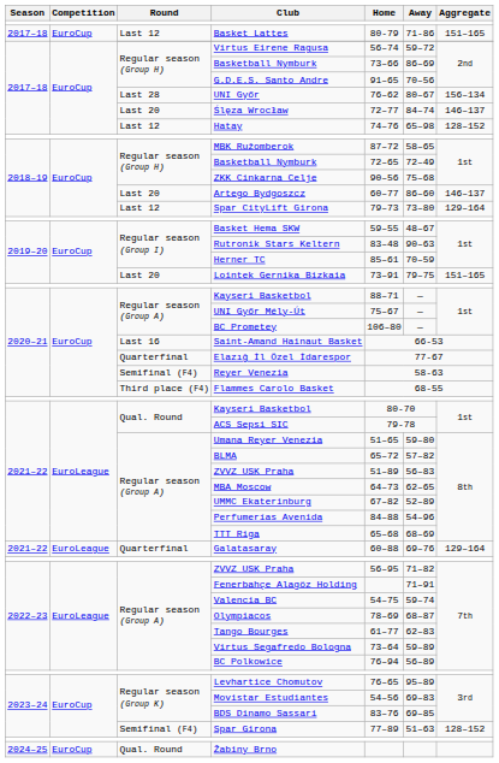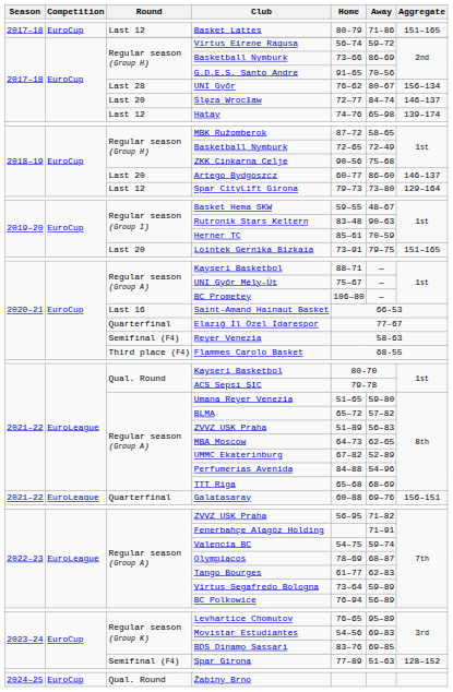 <table class="wikitable collapsible collapsed" align="center" style="text-align:left;">
 <tr>
 <th>Season</th>
 <th>Competition</th>
 <th>Round</th>
 <th>Club</th>
 <th>Home</th>
 <th>Away</th>
 <th>Aggregate</th>
 </tr>
 <tr>
 <td colspan=7 style="text-align: center;" bgcolor=white></td>
 </tr>
 <tr>
 <td><a href='#'>2017–18</a></td>
 <td><a href='#'>EuroCup</a></td>
 <td>Last 12</td>
 <td> <a href='#'>Basket Lattes</a></td>
 <td align=center>80-79</td>
 <td align=center>71-86</td>
 <td align=center>151–165</td>
 </tr>
 <tr>
 <td rowspan=7><a href='#'>2017–18</a></td>
 <td rowspan=7><a href='#'>EuroCup</a></td>
 </tr>
 <tr>
 <td rowspan=3>Regular season<br><em>(<small>Group H</small>)</em></td>
 <td> <a href='#'>Virtus Eirene Ragusa</a></td>
 <td align=center>56–74</td>
 <td align=center>59–72</td>
 <td align=center rowspan=3>2<small>nd</small> </td>
 </tr>
 <tr>
 <td> <a href='#'>Basketball Nymburk</a></td>
 <td align=center>73–66</td>
 <td align=center>86–69</td>
 </tr>
 <tr>
 <td> <a href='#'>G.D.E.S. Santo Andre</a></td>
 <td align=center>91–65</td>
 <td align=center>70–56</td>
 </tr>
 <tr>
 <td>Last 28</td>
 <td> <a href='#'>UNI Győr</a></td>
 <td align=center>76–62</td>
 <td align=center>80–67</td>
 <td align=center>156–134</td>
 </tr>
 <tr>
 <td>Last 20</td>
 <td> <a href='#'>Ślęza Wrocław</a></td>
 <td align=center>72–77</td>
 <td align=center>84–74</td>
 <td align=center>146–137</td>
 </tr>
 <tr>
 <td>Last 12</td>
 <td> <a href='#'>Hatay</a></td>
 <td align=center>74–76</td>
 <td align=center>65–98</td>
-<td align=center>128–152</td>
+<td align=center>139–174</td>
 </tr>
 <tr>
 <td colspan=7 style="text-align: center;" bgcolor=white></td>
 </tr>
 <tr>
 <td rowspan=5><a href='#'>2018–19</a></td>
 <td rowspan=5><a href='#'>EuroCup</a></td>
 <td rowspan=3>Regular season<br><em>(<small>Group H</small>)</em></td>
 <td> <a href='#'>MBK Ružomberok</a></td>
 <td align=center>87–72</td>
 <td align=center>58–65</td>
 <td align=center rowspan=3>1<small>st</small> </td>
 </tr>
 <tr>
 <td> <a href='#'>Basketball Nymburk</a></td>
 <td align=center>72–65</td>
 <td align=center>72–49</td>
 </tr>
 <tr>
 <td> <a href='#'>ZKK Cinkarna Celje</a></td>
 <td align=center>90–56</td>
 <td align=center>75–68</td>
 </tr>
 <tr>
 <td>Last 20</td>
 <td> <a href='#'>Artego Bydgoszcz</a></td>
 <td align=center>60–77</td>
 <td align=center>86–60</td>
 <td align=center>146–137</td>
 </tr>
 <tr>
 <td>Last 12</td>
 <td> <a href='#'>Spar CityLift Girona</a></td>
 <td align=center>79–73</td>
 <td align=center>73–80</td>
 <td align=center>129–164</td>
 </tr>
 <tr>
 <td colspan=7 style="text-align: center;" bgcolor=white></td>
 </tr>
 <tr>
 <td rowspan=4><a href='#'>2019–20</a></td>
 <td rowspan=4><a href='#'>EuroCup</a></td>
 <td rowspan=3>Regular season<br><em>(<small>Group I</small>)</em></td>
 <td> <a href='#'>Basket Hema SKW</a></td>
 <td align=center>59–55</td>
 <td align=center>48–67</td>
 <td align=center rowspan=3>1<small>st</small> </td>
 </tr>
 <tr>
 <td> <a href='#'>Rutronik Stars Keltern</a></td>
 <td align=center>83–48</td>
 <td align=center>90–63</td>
 </tr>
 <tr>
 <td> <a href='#'>Herner TC</a></td>
 <td align=center>85–61</td>
 <td align=center>70–59</td>
 </tr>
 <tr>
 <td>Last 20</td>
 <td> <a href='#'>Lointek Gernika Bizkaia</a></td>
 <td align=center>73–91</td>
 <td align=center>79–75</td>
 <td align=center>151–165</td>
 </tr>
 <tr>
 <td colspan=7 style="text-align: center;" bgcolor=white></td>
 </tr>
 <tr>
 <td rowspan=7><a href='#'>2020–21</a></td>
 <td rowspan=7><a href='#'>EuroCup</a></td>
 <td rowspan=3>Regular season<br><em>(<small>Group A</small>)</em></td>
 <td> <a href='#'>Kayseri Basketbol</a></td>
 <td align=center>88–71</td>
 <td align=center>—</td>
 <td align=center rowspan=3>1<small>st</small> </td>
 </tr>
 <tr>
 <td> <a href='#'>UNI Győr Mély-Út</a></td>
 <td align=center>75–67</td>
 <td align=center>—</td>
 </tr>
 <tr>
 <td> <a href='#'>BC Prometey</a></td>
 <td align=center>106–80</td>
 <td align=center>—</td>
 </tr>
 <tr>
 <td>Last 16</td>
 <td> <a href='#'>Saint-Amand Hainaut Basket</a></td>
 <td colspan=3 align=center>66-53</td>
 </tr>
 <tr>
 <td>Quarterfinal</td>
 <td> <a href='#'>Elazığ İl Özel İdarespor</a></td>
 <td colspan=3 align=center>77-67</td>
 </tr>
 <tr>
 <td>Semifinal (<small>F4</small>)</td>
 <td> <a href='#'>Reyer Venezia</a></td>
 <td colspan=3 align=center>58-63</td>
 </tr>
 <tr>
 <td>Third place (<small>F4</small>)</td>
 <td> <a href='#'>Flammes Carolo Basket</a></td>
 <td colspan=3 align=center>68-55</td>
 </tr>
 <tr>
 <td colspan=7 style="text-align: center;" bgcolor=white></td>
 </tr>
 <tr>
 <td rowspan=9><a href='#'>2021–22</a></td>
 <td rowspan=9><a href='#'>EuroLeague</a></td>
 <td rowspan=2>Qual. Round</td>
 <td> <a href='#'>Kayseri Basketbol</a></td>
 <td colspan=2 align=center>80-70</td>
 <td align=center rowspan=2>1<small>st</small> </td>
 </tr>
 <tr>
 <td> <a href='#'>ACS Sepsi SIC</a></td>
 <td colspan=2 align=center>79-78</td>
 </tr>
 <tr>
 <td rowspan=7>Regular season<br><em>(<small>Group A</small>)</em></td>
 <td> <a href='#'>Umana Reyer Venezia</a></td>
 <td align=center>51–65</td>
 <td align=center>59–80</td>
 <td align=center rowspan=7>8<small>th</small></td>
 </tr>
 <tr>
 <td> <a href='#'>BLMA</a></td>
 <td align=center>65–72</td>
 <td align=center>57–82</td>
 </tr>
 <tr>
 <td> <a href='#'>ZVVZ USK Praha</a></td>
 <td align=center>51–89</td>
 <td align=center>56–83</td>
 </tr>
 <tr>
 <td> <a href='#'>MBA Moscow</a></td>
 <td align=center>64–73</td>
 <td align=center>62–65</td>
 </tr>
 <tr>
 <td> <a href='#'>UMMC Ekaterinburg</a></td>
 <td align=center>67–82</td>
 <td align=center>52–89</td>
 </tr>
 <tr>
 <td> <a href='#'>Perfumerías Avenida</a></td>
 <td align=center>84–88</td>
 <td align=center>54–96</td>
 </tr>
 <tr>
 <td> <a href='#'>TTT Riga</a></td>
 <td align=center>65–68</td>
 <td align=center>68–69</td>
 </tr>
 <tr>
 <td><a href='#'>2021–22</a></td>
 <td rowspan=1><a href='#'>EuroLeague</a></td>
 <td>Quarterfinal</td>
 <td> <a href='#'>Galatasaray</a></td>
 <td align=center>60–88</td>
 <td align=center>69–76</td>
-<td align=center>129–164</td>
+<td align=center>156–151</td>
 </tr>
 <tr>
 <td colspan=7 style="text-align: center;" bgcolor=white></td>
 </tr>
 <tr>
 <td rowspan=7><a href='#'>2022–23</a></td>
 <td rowspan=7><a href='#'>EuroLeague</a></td>
 <td rowspan=7>Regular season<br><em>(<small>Group A</small>)</em></td>
 <td> <a href='#'>ZVVZ USK Praha</a></td>
 <td align=center>56–95</td>
 <td align=center>71–82</td>
 <td align=center rowspan=7>7<small>th</small></td>
 </tr>
 <tr>
 <td> <a href='#'>Fenerbahçe Alagöz Holding</a></td>
 <td align=center></td>
 <td align=center>71–91</td>
 </tr>
 <tr>
 <td> <a href='#'>Valencia BC</a></td>
 <td align=center>54–75</td>
 <td align=center>59–74</td>
 </tr>
 <tr>
 <td> <a href='#'>Olympiacos</a></td>
 <td align=center>78–69</td>
 <td align=center>68–87</td>
 </tr>
 <tr>
 <td> <a href='#'>Tango Bourges</a></td>
 <td align=center>61–77</td>
 <td align=center>62–83</td>
 </tr>
 <tr>
 <td> <a href='#'>Virtus Segafredo Bologna</a></td>
 <td align=center>73–64</td>
 <td align=center>59–89</td>
 </tr>
 <tr>
 <td> <a href='#'>BC Polkowice</a></td>
 <td align=center>76–94</td>
 <td align=center>56–89</td>
 </tr>
 <tr>
 <td colspan=7 style="text-align: center;" bgcolor=white></td>
 </tr>
 <tr>
 <td rowspan=4><a href='#'>2023–24</a></td>
 <td rowspan=4><a href='#'>EuroCup</a></td>
 <td rowspan=3>Regular season<br><em>(<small>Group K</small>)</em></td>
 <td> <a href='#'>Levhartice Chomutov</a></td>
 <td align=center>76–65</td>
 <td align=center>95–89</td>
 <td align=center rowspan=3>3<small>rd</small> </td>
 </tr>
 <tr>
 <td> <a href='#'>Movistar Estudiantes</a></td>
 <td align=center>54–56</td>
 <td align=center>69–83</td>
 </tr>
 <tr>
 <td> <a href='#'>BDS Dinamo Sassari</a></td>
 <td align=center>83–76</td>
 <td align=center>69–85</td>
 </tr>
 <tr>
 <td>Semifinal (<small>F4</small>)</td>
 <td> <a href='#'>Spar Girona</a></td>
 <td align=center>77–89</td>
 <td align=center>51–63</td>
 <td align=center>128–152</td>
 </tr>
 <tr>
 <td colspan=7 style="text-align: center;" bgcolor=white></td>
 </tr>
 <tr>
 <td rowspan=1><a href='#'>2024–25</a></td>
 <td><a href='#'>EuroCup</a></td>
 <td rowspan=1>Qual. Round</td>
 <td> <a href='#'>Žabiny Brno</a></td>
 <td align=center></td>
 <td align=center></td>
 </tr>
 </table>
